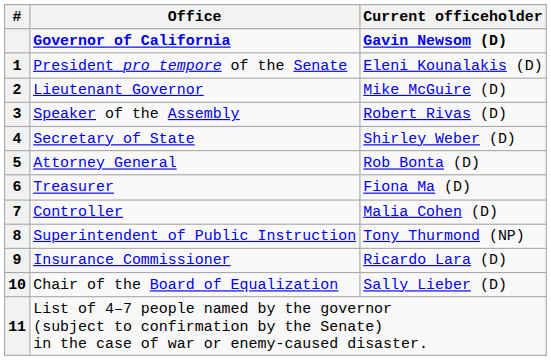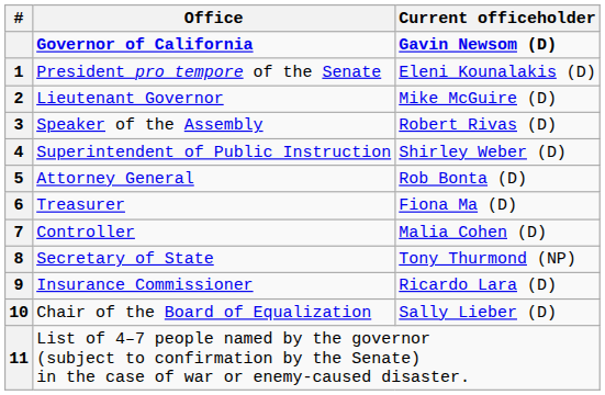 <table class=wikitable>
 <tr>
 <th>#</th>
 <th>Office</th>
 <th>Current officeholder</th>
 </tr>
 <tr>
 <th></th>
 <td><strong><a href='#'>Governor of California</a></strong></td>
 <td><strong><a href='#'>Gavin Newsom</a> (D)</strong></td>
 </tr>
 <tr>
 <th>1</th>
 <td><a href='#'>President <em>pro tempore</em></a> of the <a href='#'>Senate</a></td>
 <td><a href='#'>Eleni Kounalakis</a> (D)</td>
 </tr>
 <tr>
 <th>2</th>
 <td><a href='#'>Lieutenant Governor</a></td>
 <td><a href='#'>Mike McGuire</a> (D)</td>
 </tr>
 <tr>
 <th>3</th>
 <td><a href='#'>Speaker</a> of the <a href='#'>Assembly</a></td>
 <td><a href='#'>Robert Rivas</a> (D)</td>
 </tr>
 <tr>
 <th>4</th>
-<td><a href='#'>Secretary of State</a></td>
+<td><a href='#'>Superintendent of Public Instruction</a></td>
 <td><a href='#'>Shirley Weber</a> (D)</td>
 </tr>
 <tr>
 <th>5</th>
 <td><a href='#'>Attorney General</a></td>
 <td><a href='#'>Rob Bonta</a> (D)</td>
 </tr>
 <tr>
 <th>6</th>
 <td><a href='#'>Treasurer</a></td>
 <td><a href='#'>Fiona Ma</a> (D)</td>
 </tr>
 <tr>
 <th>7</th>
 <td><a href='#'>Controller</a></td>
 <td><a href='#'>Malia Cohen</a> (D)</td>
 </tr>
 <tr>
 <th>8</th>
-<td><a href='#'>Superintendent of Public Instruction</a></td>
+<td><a href='#'>Secretary of State</a></td>
 <td><a href='#'>Tony Thurmond</a> (NP)</td>
 </tr>
 <tr>
 <th>9</th>
 <td><a href='#'>Insurance Commissioner</a></td>
 <td><a href='#'>Ricardo Lara</a> (D)</td>
 </tr>
 <tr>
 <th>10</th>
 <td>Chair of the <a href='#'>Board of Equalization</a></td>
 <td><a href='#'>Sally Lieber</a> (D)</td>
 </tr>
 <tr>
 <th>11</th>
 <td colspan=2>List of 4–7 people named by the governor<br>(subject to confirmation by the Senate)<br>in the case of war or enemy-caused disaster.</td>
 </tr>
 </table>
